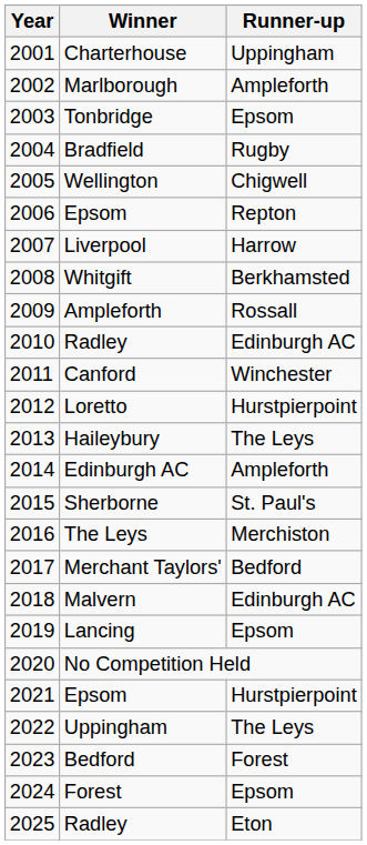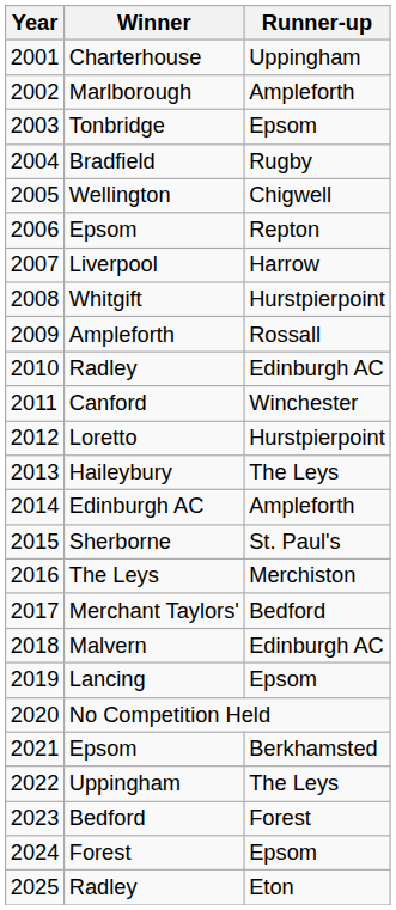 <table class="wikitable">
 <tr>
 <th>Year</th>
 <th>Winner</th>
 <th>Runner-up</th>
 </tr>
 <tr>
 <td>2001</td>
 <td>Charterhouse</td>
 <td>Uppingham</td>
 </tr>
 <tr>
 <td>2002</td>
 <td>Marlborough</td>
 <td>Ampleforth</td>
 </tr>
 <tr>
 <td>2003</td>
 <td>Tonbridge</td>
 <td>Epsom</td>
 </tr>
 <tr>
 <td>2004</td>
 <td>Bradfield</td>
 <td>Rugby</td>
 </tr>
 <tr>
 <td>2005</td>
 <td>Wellington</td>
 <td>Chigwell</td>
 </tr>
 <tr>
 <td>2006</td>
 <td>Epsom</td>
 <td>Repton</td>
 </tr>
 <tr>
 <td>2007</td>
 <td>Liverpool</td>
 <td>Harrow</td>
 </tr>
 <tr>
 <td>2008</td>
 <td>Whitgift</td>
-<td>Berkhamsted</td>
+<td>Hurstpierpoint</td>
 </tr>
 <tr>
 <td>2009</td>
 <td>Ampleforth</td>
 <td>Rossall</td>
 </tr>
 <tr>
 <td>2010</td>
 <td>Radley</td>
 <td>Edinburgh AC</td>
 </tr>
 <tr>
 <td>2011</td>
 <td>Canford</td>
 <td>Winchester</td>
 </tr>
 <tr>
 <td>2012</td>
 <td>Loretto</td>
 <td>Hurstpierpoint</td>
 </tr>
 <tr>
 <td>2013</td>
 <td>Haileybury</td>
 <td>The Leys</td>
 </tr>
 <tr>
 <td>2014</td>
 <td>Edinburgh AC</td>
 <td>Ampleforth</td>
 </tr>
 <tr>
 <td>2015</td>
 <td>Sherborne</td>
 <td>St. Paul's</td>
 </tr>
 <tr>
 <td>2016</td>
 <td>The Leys</td>
 <td>Merchiston</td>
 </tr>
 <tr>
 <td>2017</td>
 <td>Merchant Taylors'</td>
 <td>Bedford</td>
 </tr>
 <tr>
 <td>2018</td>
 <td>Malvern</td>
 <td>Edinburgh AC</td>
 </tr>
 <tr>
 <td>2019</td>
 <td>Lancing</td>
 <td>Epsom</td>
 </tr>
 <tr>
 <td>2020</td>
 <td colspan="2">No Competition Held</td>
 </tr>
 <tr>
 <td>2021</td>
 <td>Epsom</td>
-<td>Hurstpierpoint</td>
+<td>Berkhamsted</td>
 </tr>
 <tr>
 <td>2022</td>
 <td>Uppingham</td>
 <td>The Leys</td>
 </tr>
 <tr>
 <td>2023</td>
 <td>Bedford</td>
 <td>Forest</td>
 </tr>
 <tr>
 <td>2024</td>
 <td>Forest</td>
 <td>Epsom</td>
 </tr>
 <tr>
 <td>2025</td>
 <td>Radley</td>
 <td>Eton</td>
 </tr>
 </table>
